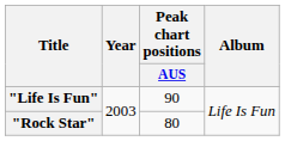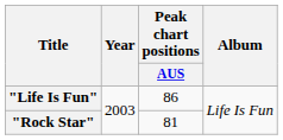 <table class="wikitable plainrowheaders" style="text-align:center;">
 <tr>
 <th scope="col" rowspan="2">Title</th>
 <th scope="col" rowspan="2">Year</th>
 <th scope="col" colspan="1">Peak chart positions</th>
 <th scope="col" rowspan="2">Album</th>
 </tr>
 <tr>
 <th scope="col" style="width:3em;font-size:90%;"><a href='#'>AUS</a><br></th>
 </tr>
 <tr>
 <th scope="row">"Life Is Fun"</th>
 <td rowspan="2">2003</td>
-<td>90</td>
+<td>86</td>
 <td rowspan="2"><em>Life Is Fun</em></td>
 </tr>
 <tr>
 <th scope="row">"Rock Star"</th>
-<td>80</td>
+<td>81</td>
 </tr>
 </table>
